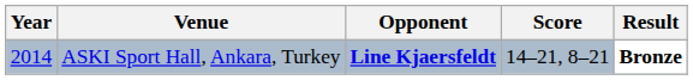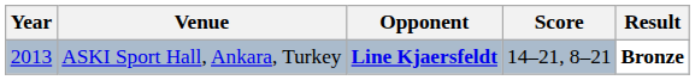 <table class="sortable wikitable" style="font-size:90%">
 <tr>
 <th>Year</th>
 <th>Venue</th>
 <th>Opponent</th>
 <th>Score</th>
 <th>Result</th>
 </tr>
 <tr style="background:#AABBCC">
-<td align="center"><a href='#'>2014</a></td>
+<td align="center"><a href='#'>2013</a></td>
 <td align="left"><a href='#'>ASKI Sport Hall</a>, <a href='#'>Ankara</a>, Turkey</td>
 <td align="left"><strong> <a href='#'>Line Kjaersfeldt</a></strong></td>
 <td align="left">14–21, 8–21</td>
 <td style="text-align:left; background:white"> <strong>Bronze</strong></td>
 </tr>
 </table>
